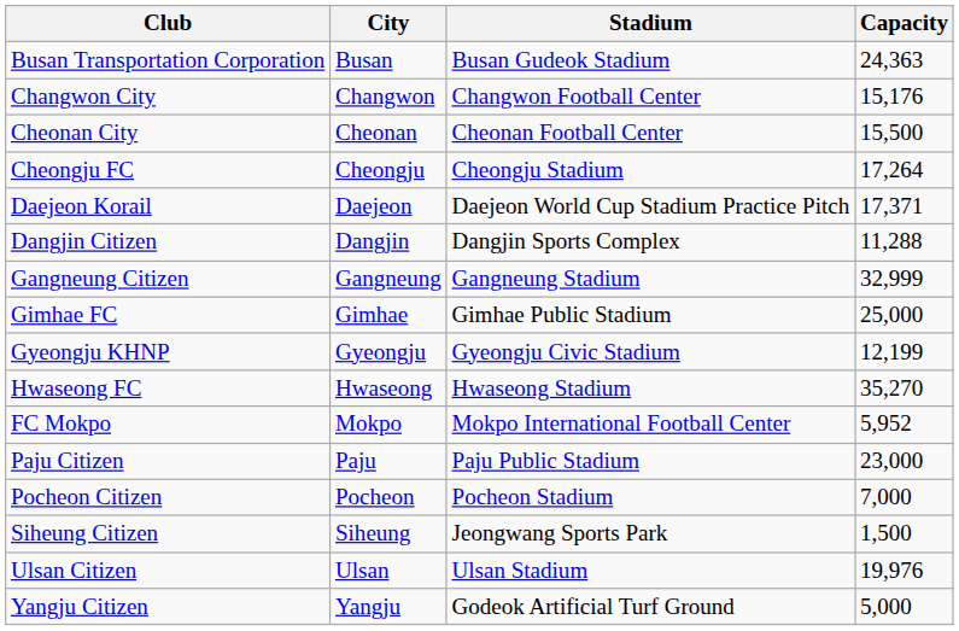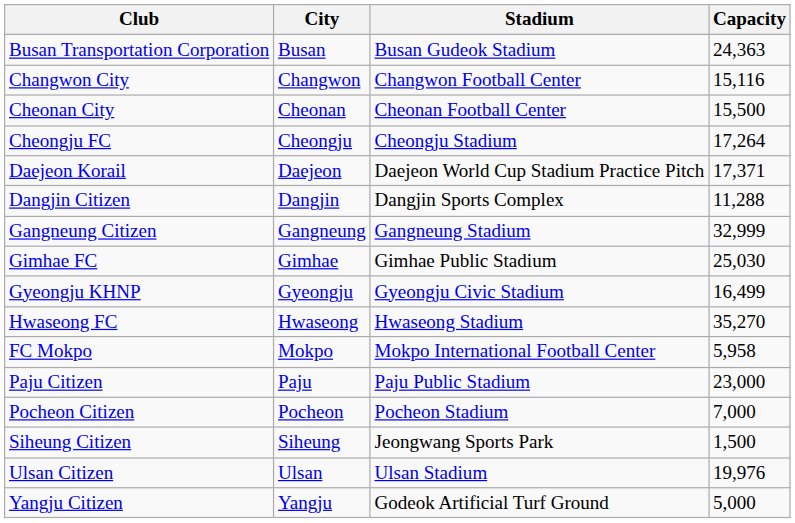 <table class="wikitable sortable" style="text-align: left;">
 <tr>
 <th>Club</th>
 <th>City</th>
 <th>Stadium</th>
 <th>Capacity</th>
 </tr>
 <tr>
 <td><a href='#'>Busan Transportation Corporation</a></td>
 <td><a href='#'>Busan</a></td>
 <td><a href='#'>Busan Gudeok Stadium</a></td>
 <td>24,363</td>
 </tr>
 <tr>
 <td><a href='#'>Changwon City</a></td>
 <td><a href='#'>Changwon</a></td>
 <td><a href='#'>Changwon Football Center</a></td>
-<td>15,176</td>
+<td>15,116</td>
 </tr>
 <tr>
 <td><a href='#'>Cheonan City</a></td>
 <td><a href='#'>Cheonan</a></td>
 <td><a href='#'>Cheonan Football Center</a></td>
 <td>15,500</td>
 </tr>
 <tr>
 <td><a href='#'>Cheongju FC</a></td>
 <td><a href='#'>Cheongju</a></td>
 <td><a href='#'>Cheongju Stadium</a></td>
 <td>17,264</td>
 </tr>
 <tr>
 <td><a href='#'>Daejeon Korail</a></td>
 <td><a href='#'>Daejeon</a></td>
 <td>Daejeon World Cup Stadium Practice Pitch</td>
 <td>17,371</td>
 </tr>
 <tr>
 <td><a href='#'>Dangjin Citizen</a></td>
 <td><a href='#'>Dangjin</a></td>
 <td>Dangjin Sports Complex</td>
 <td>11,288</td>
 </tr>
 <tr>
 <td><a href='#'>Gangneung Citizen</a></td>
 <td><a href='#'>Gangneung</a></td>
 <td><a href='#'>Gangneung Stadium</a></td>
 <td>32,999</td>
 </tr>
 <tr>
 <td><a href='#'>Gimhae FC</a></td>
 <td><a href='#'>Gimhae</a></td>
 <td>Gimhae Public Stadium</td>
-<td>25,000</td>
+<td>25,030</td>
 </tr>
 <tr>
 <td><a href='#'>Gyeongju KHNP</a></td>
 <td><a href='#'>Gyeongju</a></td>
 <td><a href='#'>Gyeongju Civic Stadium</a></td>
-<td>12,199</td>
+<td>16,499</td>
 </tr>
 <tr>
 <td><a href='#'>Hwaseong FC</a></td>
 <td><a href='#'>Hwaseong</a></td>
 <td><a href='#'>Hwaseong Stadium</a></td>
 <td>35,270</td>
 </tr>
 <tr>
 <td><a href='#'>FC Mokpo</a></td>
 <td><a href='#'>Mokpo</a></td>
 <td><a href='#'>Mokpo International Football Center</a></td>
-<td>5,952</td>
+<td>5,958</td>
 </tr>
 <tr>
 <td><a href='#'>Paju Citizen</a></td>
 <td><a href='#'>Paju</a></td>
 <td><a href='#'>Paju Public Stadium</a></td>
 <td>23,000</td>
 </tr>
 <tr>
 <td><a href='#'>Pocheon Citizen</a></td>
 <td><a href='#'>Pocheon</a></td>
 <td><a href='#'>Pocheon Stadium</a></td>
 <td>7,000</td>
 </tr>
 <tr>
 <td><a href='#'>Siheung Citizen</a></td>
 <td><a href='#'>Siheung</a></td>
 <td>Jeongwang Sports Park</td>
 <td>1,500</td>
 </tr>
 <tr>
 <td><a href='#'>Ulsan Citizen</a></td>
 <td><a href='#'>Ulsan</a></td>
 <td><a href='#'>Ulsan Stadium</a></td>
 <td>19,976</td>
 </tr>
 <tr>
 <td><a href='#'>Yangju Citizen</a></td>
 <td><a href='#'>Yangju</a></td>
 <td>Godeok Artificial Turf Ground</td>
 <td>5,000</td>
 </tr>
 </table>
